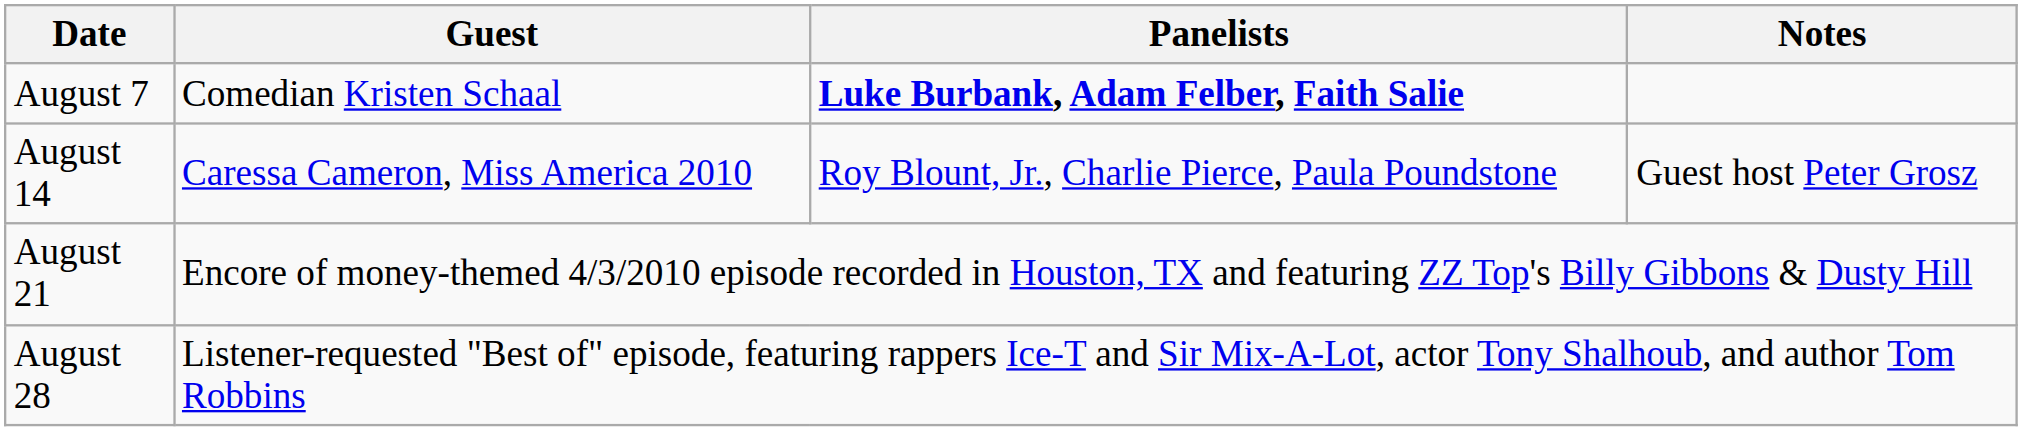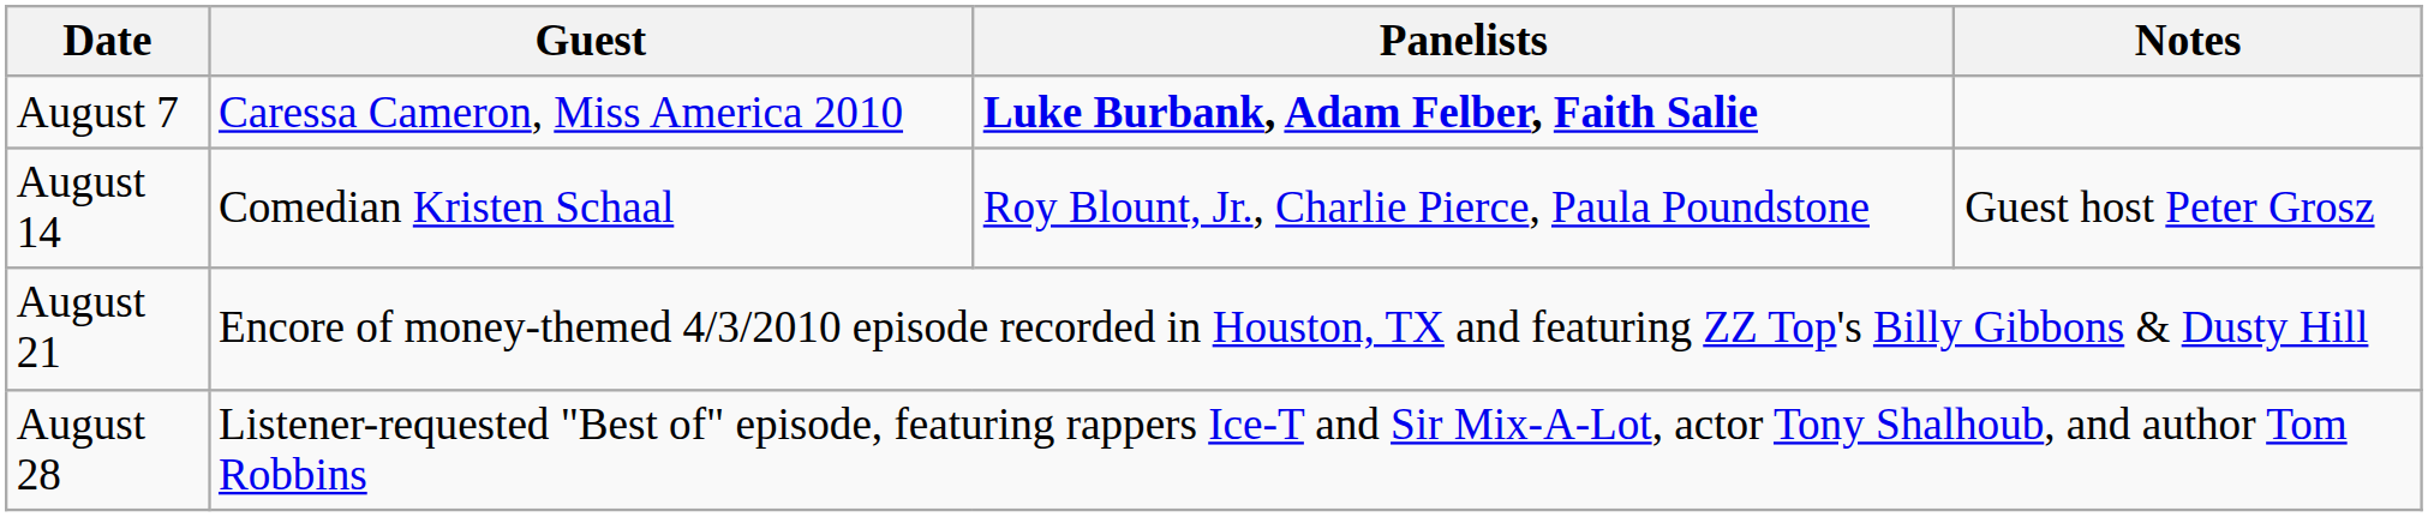 <table class="wikitable">
 <tr>
 <th>Date</th>
 <th>Guest</th>
 <th>Panelists</th>
 <th>Notes</th>
 </tr>
 <tr>
 <td>August 7</td>
-<td>Comedian <a href='#'>Kristen Schaal</a></td>
+<td><a href='#'>Caressa Cameron</a>, <a href='#'>Miss America 2010</a></td>
 <td><strong><a href='#'>Luke Burbank</a>, <a href='#'>Adam Felber</a>, <a href='#'>Faith Salie</a></strong></td>
 <td></td>
 </tr>
 <tr>
 <td>August 14</td>
-<td><a href='#'>Caressa Cameron</a>, <a href='#'>Miss America 2010</a></td>
+<td>Comedian <a href='#'>Kristen Schaal</a></td>
 <td><a href='#'>Roy Blount, Jr.</a>, <a href='#'>Charlie Pierce</a>, <a href='#'>Paula Poundstone</a></td>
 <td>Guest host <a href='#'>Peter Grosz</a></td>
 </tr>
 <tr>
 <td>August 21</td>
 <td colspan=3>Encore of money-themed 4/3/2010 episode recorded in <a href='#'>Houston, TX</a> and featuring <a href='#'>ZZ Top</a>'s <a href='#'>Billy Gibbons</a> & <a href='#'>Dusty Hill</a></td>
 </tr>
 <tr>
 <td>August 28</td>
 <td colspan=3>Listener-requested "Best of" episode, featuring rappers <a href='#'>Ice-T</a> and <a href='#'>Sir Mix-A-Lot</a>, actor <a href='#'>Tony Shalhoub</a>, and author <a href='#'>Tom Robbins</a></td>
 </tr>
 </table>
